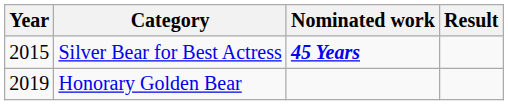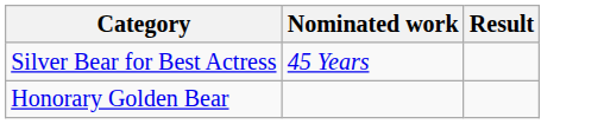 <table class="wikitable sortable">
 <tr>
-<th>Year</th>
 <th>Category</th>
 <th>Nominated work</th>
 <th>Result</th>
 </tr>
 <tr>
-<td>2015</td>
 <td><a href='#'>Silver Bear for Best Actress</a></td>
-<td><strong><em><a href='#'>45 Years</a></em></strong></td>
+<td><em><a href='#'>45 Years</a></em></td>
 <td></td>
 </tr>
 <tr>
-<td>2019</td>
 <td><a href='#'>Honorary Golden Bear</a></td>
 <td></td>
 <td></td>
 </tr>
 </table>
